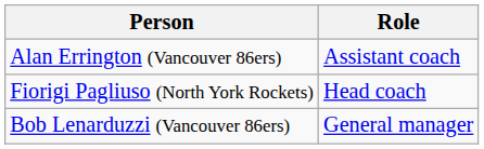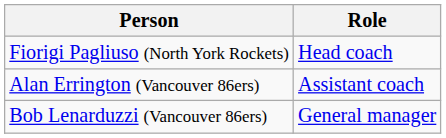 <table class="wikitable">
 <tr>
 <th>Person</th>
 <th>Role</th>
 </tr>
 <tr>
+<td> <a href='#'>Fiorigi Pagliuso</a> <small>(North York Rockets)</small></td>
+<td><a href='#'>Head coach</a></td>
+</tr>
+<tr>
 <td> <a href='#'>Alan Errington</a> <small>(Vancouver 86ers)</small></td>
 <td><a href='#'>Assistant coach</a></td>
-</tr>
-<tr>
-<td> <a href='#'>Fiorigi Pagliuso</a> <small>(North York Rockets)</small></td>
-<td><a href='#'>Head coach</a></td>
 </tr>
 <tr>
 <td> <a href='#'>Bob Lenarduzzi</a> <small>(Vancouver 86ers)</small></td>
 <td><a href='#'>General manager</a></td>
 </tr>
 </table>
